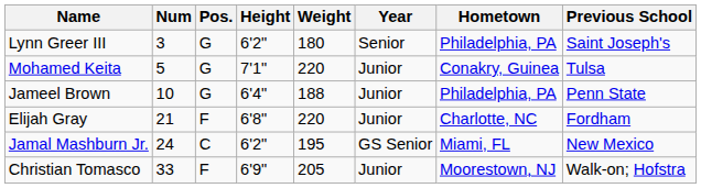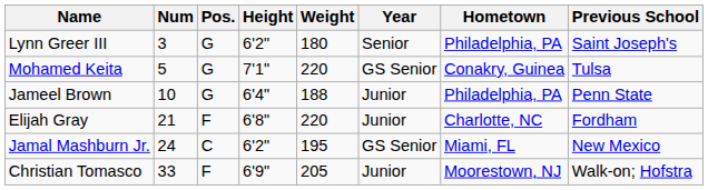 <table class="wikitable sortable" border="1">
 <tr>
 <th>Name</th>
 <th>Num</th>
 <th>Pos.</th>
 <th>Height</th>
 <th>Weight</th>
 <th>Year</th>
 <th>Hometown</th>
 <th class="unsortable">Previous School</th>
 </tr>
 <tr>
 <td>Lynn Greer III</td>
 <td>3</td>
 <td>G</td>
 <td>6'2"</td>
 <td>180</td>
 <td>Senior</td>
 <td><a href='#'>Philadelphia, PA</a></td>
 <td><a href='#'>Saint Joseph's</a></td>
 </tr>
 <tr>
 <td><a href='#'>Mohamed Keita</a></td>
 <td>5</td>
 <td>G</td>
 <td>7'1"</td>
 <td>220</td>
-<td>Junior</td>
+<td>GS Senior</td>
 <td><a href='#'>Conakry, Guinea</a></td>
 <td><a href='#'>Tulsa</a></td>
 </tr>
 <tr>
 <td>Jameel Brown</td>
 <td>10</td>
 <td>G</td>
 <td>6'4"</td>
 <td>188</td>
 <td>Junior</td>
 <td><a href='#'>Philadelphia, PA</a></td>
 <td><a href='#'>Penn State</a></td>
 </tr>
 <tr>
 <td>Elijah Gray</td>
 <td>21</td>
 <td>F</td>
 <td>6'8"</td>
 <td>220</td>
 <td>Junior</td>
 <td><a href='#'>Charlotte, NC</a></td>
 <td><a href='#'>Fordham</a></td>
 </tr>
 <tr>
 <td><a href='#'>Jamal Mashburn Jr.</a></td>
 <td>24</td>
 <td>C</td>
 <td>6'2"</td>
 <td>195</td>
 <td>GS Senior</td>
 <td><a href='#'>Miami, FL</a></td>
 <td><a href='#'>New Mexico</a></td>
 </tr>
 <tr>
 <td>Christian Tomasco</td>
 <td>33</td>
 <td>F</td>
 <td>6'9"</td>
 <td>205</td>
 <td> Junior</td>
 <td><a href='#'>Moorestown, NJ</a></td>
 <td>Walk-on; <a href='#'>Hofstra</a></td>
 </tr>
 </table>
